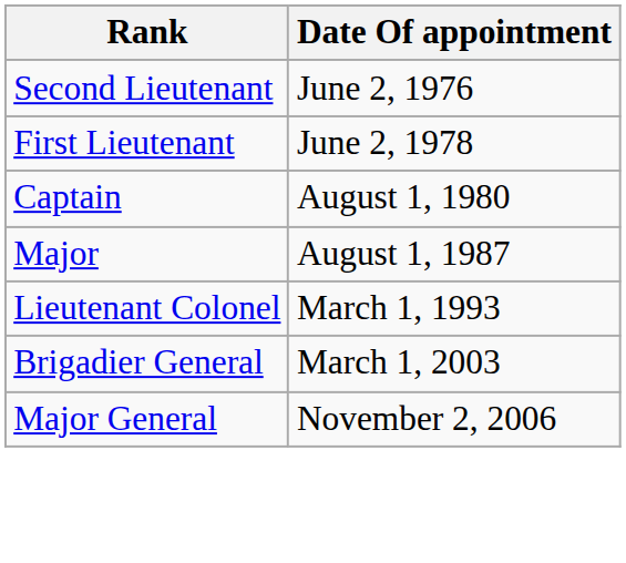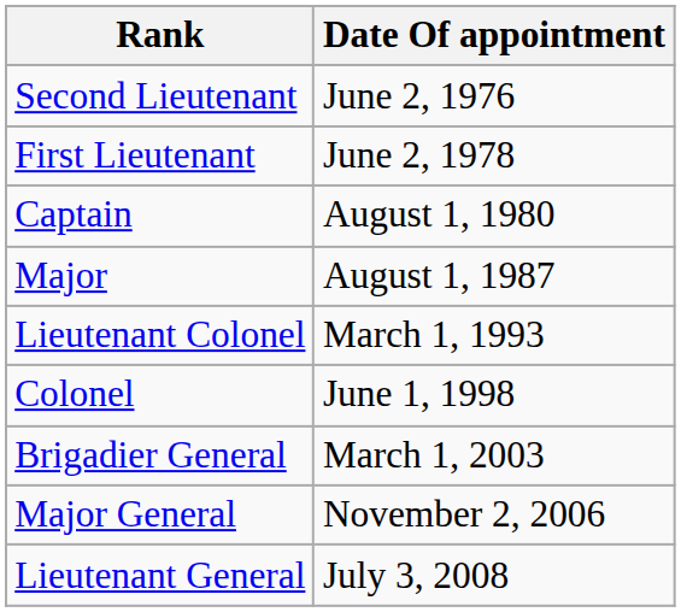 <table class="wikitable" border="1">
 <tr>
 <th>Rank</th>
 <th>Date Of appointment</th>
 </tr>
 <tr>
 <td> <a href='#'>Second Lieutenant</a></td>
 <td>June 2, 1976</td>
 </tr>
 <tr>
 <td> <a href='#'>First Lieutenant</a></td>
 <td>June 2, 1978</td>
 </tr>
 <tr>
 <td> <a href='#'>Captain</a></td>
 <td>August 1, 1980</td>
 </tr>
 <tr>
 <td> <a href='#'>Major</a></td>
 <td>August 1, 1987</td>
 </tr>
 <tr>
 <td> <a href='#'>Lieutenant Colonel</a></td>
 <td>March 1, 1993</td>
 </tr>
 <tr>
+<td> <a href='#'>Colonel</a></td>
+<td>June 1, 1998</td>
+</tr>
+<tr>
 <td> <a href='#'>Brigadier General</a></td>
 <td>March 1, 2003</td>
 </tr>
 <tr>
 <td> <a href='#'>Major General</a></td>
 <td>November 2, 2006</td>
 </tr>
+<tr>
+<td> <a href='#'>Lieutenant General</a></td>
+<td>July 3, 2008</td>
+</tr>
 </table>
